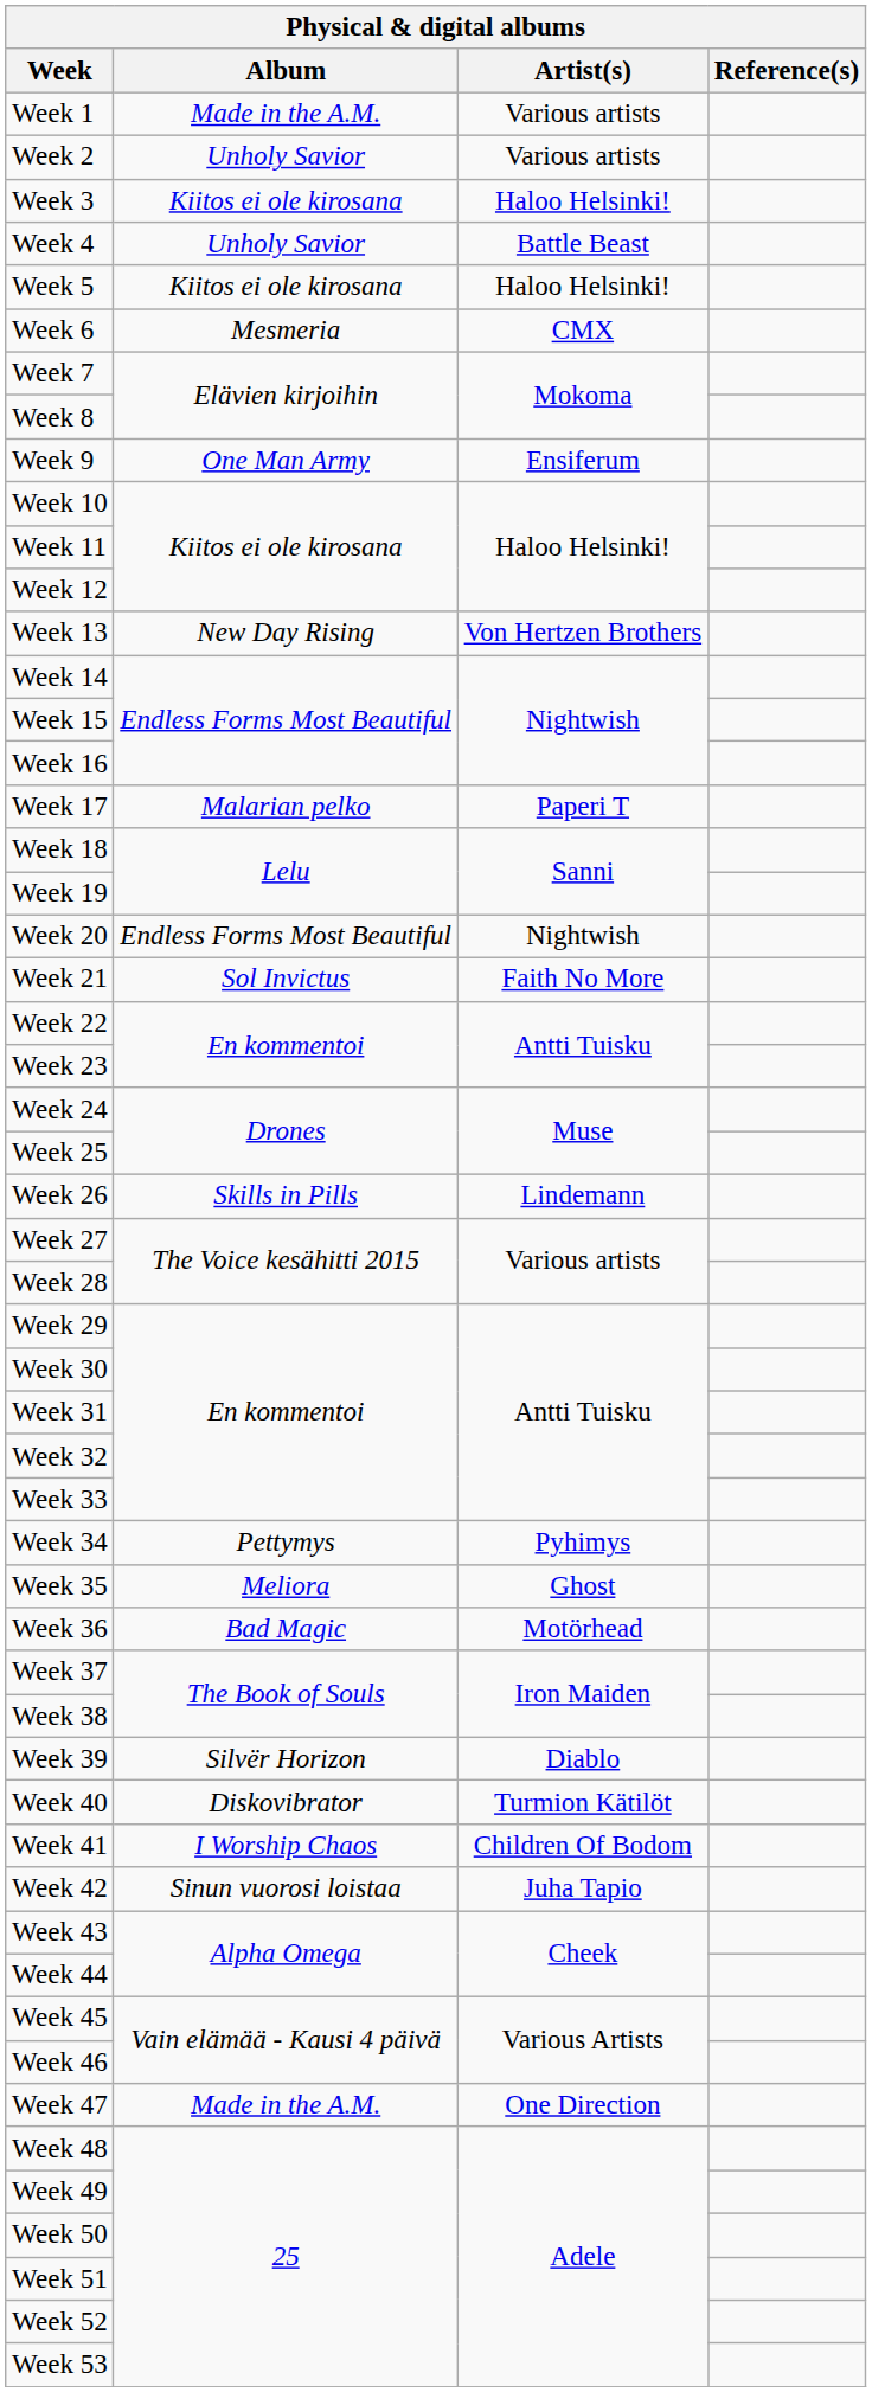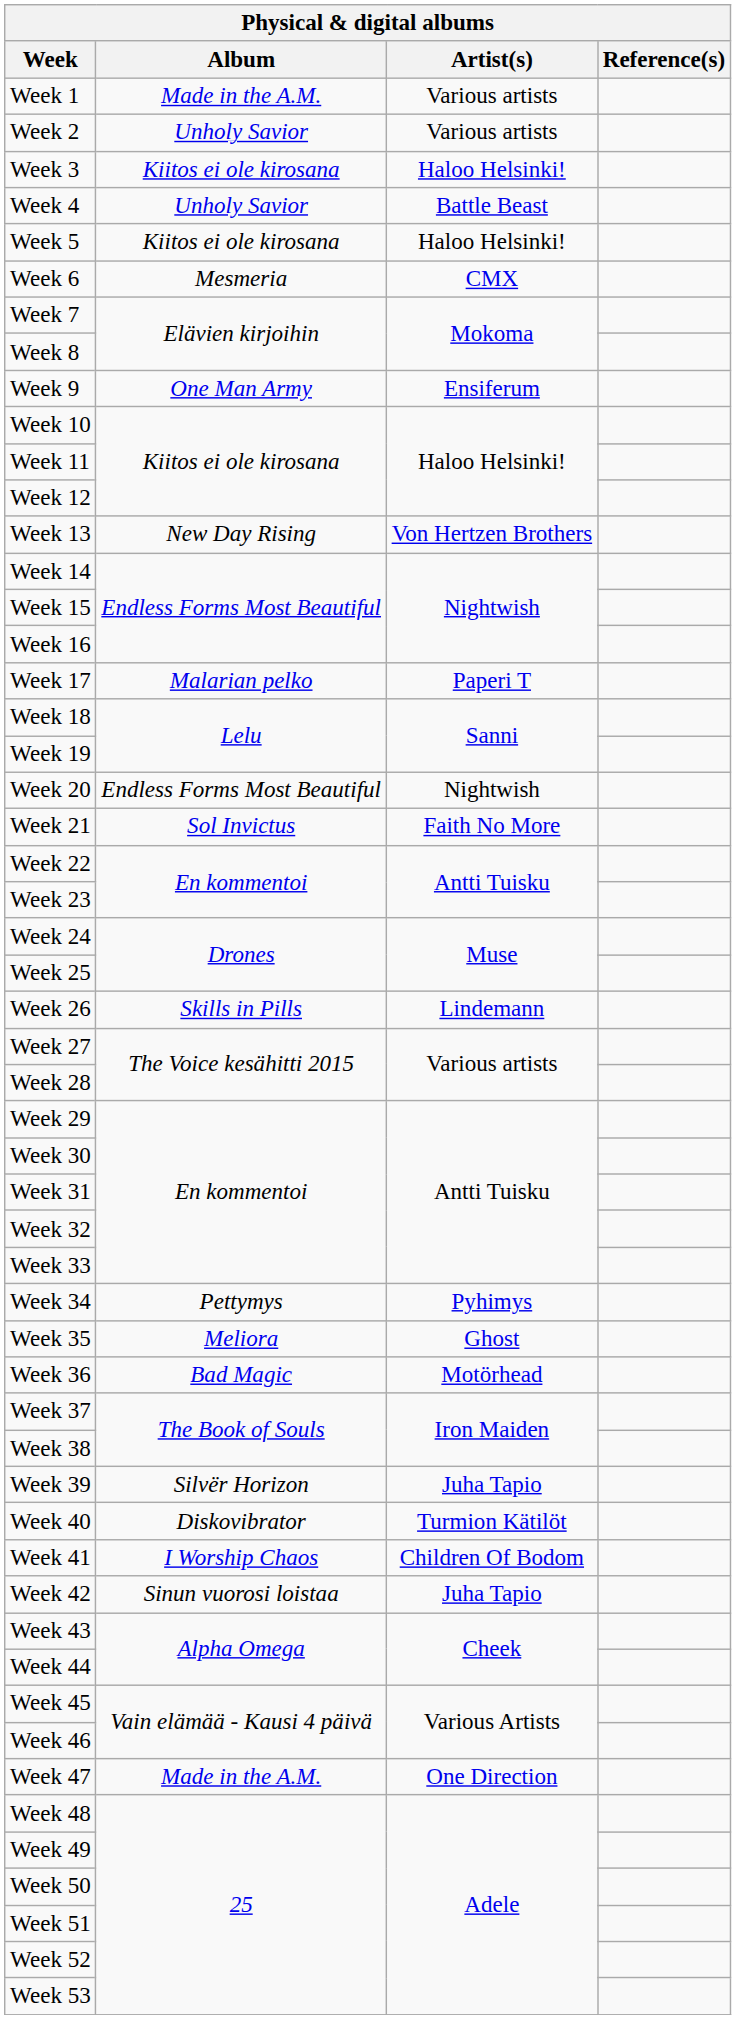 <table class="wikitable">
 <tr>
 <th colspan="4">Physical & digital albums</th>
 </tr>
 <tr>
 <th>Week</th>
 <th>Album</th>
 <th>Artist(s)</th>
 <th>Reference(s)</th>
 </tr>
 <tr>
 <td>Week 1</td>
 <td style="text-align: center;" rowspan="1"><em><a href='#'>Made in the A.M.</a></em></td>
 <td style="text-align: center;" rowspan="1">Various artists</td>
 <td style="text-align: center;"></td>
 </tr>
 <tr>
 <td>Week 2</td>
 <td style="text-align: center;" rowspan="1"><em><a href='#'>Unholy Savior</a></em></td>
 <td style="text-align: center;" rowspan="1">Various artists</td>
 <td style="text-align: center;"></td>
 </tr>
 <tr>
 <td>Week 3</td>
 <td style="text-align: center;" rowspan="1"><em><a href='#'>Kiitos ei ole kirosana</a></em></td>
 <td style="text-align: center;" rowspan="1"><a href='#'>Haloo Helsinki!</a></td>
 <td style="text-align: center;"></td>
 </tr>
 <tr>
 <td>Week 4</td>
 <td style="text-align: center;" rowspan="1"><em><a href='#'>Unholy Savior</a></em></td>
 <td style="text-align: center;" rowspan="1"><a href='#'>Battle Beast</a></td>
 <td style="text-align: center;"></td>
 </tr>
 <tr>
 <td>Week 5</td>
 <td style="text-align: center;" rowspan="1"><em>Kiitos ei ole kirosana</em></td>
 <td style="text-align: center;" rowspan="1">Haloo Helsinki!</td>
 <td style="text-align: center;"></td>
 </tr>
 <tr>
 <td>Week 6</td>
 <td style="text-align: center;" rowspan="1"><em>Mesmeria</em></td>
 <td style="text-align: center;" rowspan="1"><a href='#'>CMX</a></td>
 <td style="text-align: center;"></td>
 </tr>
 <tr>
 <td>Week 7</td>
 <td style="text-align: center;" rowspan="2"><em>Elävien kirjoihin</em></td>
 <td style="text-align: center;" rowspan="2"><a href='#'>Mokoma</a></td>
 <td style="text-align: center;"></td>
 </tr>
 <tr>
 <td>Week 8</td>
 <td style="text-align: center;"></td>
 </tr>
 <tr>
 <td>Week 9</td>
 <td style="text-align: center;" rowspan="1"><em><a href='#'>One Man Army</a></em></td>
 <td style="text-align: center;" rowspan="1"><a href='#'>Ensiferum</a></td>
 <td style="text-align: center;"></td>
 </tr>
 <tr>
 <td>Week 10</td>
 <td style="text-align: center;" rowspan="3"><em>Kiitos ei ole kirosana</em></td>
 <td style="text-align: center;" rowspan="3">Haloo Helsinki!</td>
 <td style="text-align: center;"></td>
 </tr>
 <tr>
 <td>Week 11</td>
 <td style="text-align: center;"></td>
 </tr>
 <tr>
 <td>Week 12</td>
 <td style="text-align: center;"></td>
 </tr>
 <tr>
 <td>Week 13</td>
 <td style="text-align: center;" rowspan="1"><em>New Day Rising</em></td>
 <td style="text-align: center;" rowspan="1"><a href='#'>Von Hertzen Brothers</a></td>
 <td style="text-align: center;"></td>
 </tr>
 <tr>
 <td>Week 14</td>
 <td style="text-align: center;" rowspan="3"><em><a href='#'>Endless Forms Most Beautiful</a></em></td>
 <td style="text-align: center;" rowspan="3"><a href='#'>Nightwish</a></td>
 <td style="text-align: center;"></td>
 </tr>
 <tr>
 <td>Week 15</td>
 <td style="text-align: center;"></td>
 </tr>
 <tr>
 <td>Week 16</td>
 <td style="text-align: center;"></td>
 </tr>
 <tr>
 <td>Week 17</td>
 <td style="text-align: center;" rowspan="1"><em><a href='#'>Malarian pelko</a></em></td>
 <td style="text-align: center;" rowspan="1"><a href='#'>Paperi T</a></td>
 <td style="text-align: center;"></td>
 </tr>
 <tr>
 <td>Week 18</td>
 <td style="text-align: center;" rowspan="2"><em><a href='#'>Lelu</a></em></td>
 <td style="text-align: center;" rowspan="2"><a href='#'>Sanni</a></td>
 <td style="text-align: center;"></td>
 </tr>
 <tr>
 <td>Week 19</td>
 <td style="text-align: center;"></td>
 </tr>
 <tr>
 <td>Week 20</td>
 <td style="text-align: center;" rowspan="1"><em>Endless Forms Most Beautiful</em></td>
 <td style="text-align: center;" rowspan="1">Nightwish</td>
 <td style="text-align: center;"></td>
 </tr>
 <tr>
 <td>Week 21</td>
 <td style="text-align: center;" rowspan="1"><em><a href='#'>Sol Invictus</a></em></td>
 <td style="text-align: center;" rowspan="1"><a href='#'>Faith No More</a></td>
 <td style="text-align: center;"></td>
 </tr>
 <tr>
 <td>Week 22</td>
 <td style="text-align: center;" rowspan="2"><em><a href='#'>En kommentoi</a></em></td>
 <td style="text-align: center;" rowspan="2"><a href='#'>Antti Tuisku</a></td>
 <td style="text-align: center;"></td>
 </tr>
 <tr>
 <td>Week 23</td>
 <td style="text-align: center;"></td>
 </tr>
 <tr>
 <td>Week 24</td>
 <td style="text-align: center;" rowspan="2"><em><a href='#'>Drones</a></em></td>
 <td style="text-align: center;" rowspan="2"><a href='#'>Muse</a></td>
 <td style="text-align: center;"></td>
 </tr>
 <tr>
 <td>Week 25</td>
 <td style="text-align: center;"></td>
 </tr>
 <tr>
 <td>Week 26</td>
 <td style="text-align: center;" rowspan="1"><em><a href='#'>Skills in Pills</a></em></td>
 <td style="text-align: center;" rowspan="1"><a href='#'>Lindemann</a></td>
 <td style="text-align: center;"></td>
 </tr>
 <tr>
 <td>Week 27</td>
 <td style="text-align: center;" rowspan="2"><em>The Voice kesähitti 2015</em></td>
 <td style="text-align: center;" rowspan="2">Various artists</td>
 <td style="text-align: center;"></td>
 </tr>
 <tr>
 <td>Week 28</td>
 <td style="text-align: center;"></td>
 </tr>
 <tr>
 <td>Week 29</td>
 <td style="text-align: center;" rowspan="5"><em>En kommentoi</em></td>
 <td style="text-align: center;" rowspan="5">Antti Tuisku</td>
 <td style="text-align: center;"></td>
 </tr>
 <tr>
 <td>Week 30</td>
 <td style="text-align: center;"></td>
 </tr>
 <tr>
 <td>Week 31</td>
 <td style="text-align: center;"></td>
 </tr>
 <tr>
 <td>Week 32</td>
 <td style="text-align: center;"></td>
 </tr>
 <tr>
 <td>Week 33</td>
 <td style="text-align: center;"></td>
 </tr>
 <tr>
 <td>Week 34</td>
 <td style="text-align: center;" rowspan="1"><em>Pettymys</em></td>
 <td style="text-align: center;" rowspan="1"><a href='#'>Pyhimys</a></td>
 <td style="text-align: center;"></td>
 </tr>
 <tr>
 <td>Week 35</td>
 <td style="text-align: center;" rowspan="1"><em><a href='#'>Meliora</a></em></td>
 <td style="text-align: center;" rowspan="1"><a href='#'>Ghost</a></td>
 <td style="text-align: center;"></td>
 </tr>
 <tr>
 <td>Week 36</td>
 <td style="text-align: center;" rowspan="1"><em><a href='#'>Bad Magic</a></em></td>
 <td style="text-align: center;" rowspan="1"><a href='#'>Motörhead</a></td>
 <td style="text-align: center;"></td>
 </tr>
 <tr>
 <td>Week 37</td>
 <td style="text-align: center;" rowspan="2"><em><a href='#'>The Book of Souls</a></em></td>
 <td style="text-align: center;" rowspan="2"><a href='#'>Iron Maiden</a></td>
 <td style="text-align: center;"></td>
 </tr>
 <tr>
 <td>Week 38</td>
 <td style="text-align: center;"></td>
 </tr>
 <tr>
 <td>Week 39</td>
 <td style="text-align: center;" rowspan="1"><em>Silvër Horizon</em></td>
-<td style="text-align: center;" rowspan="1"><a href='#'>Diablo</a></td>
+<td style="text-align: center;" rowspan="1"><a href='#'>Juha Tapio</a></td>
 <td style="text-align: center;"></td>
 </tr>
 <tr>
 <td>Week 40</td>
 <td style="text-align: center;" rowspan="1"><em>Diskovibrator</em></td>
 <td style="text-align: center;" rowspan="1"><a href='#'>Turmion Kätilöt</a></td>
 <td style="text-align: center;"></td>
 </tr>
 <tr>
 <td>Week 41</td>
 <td style="text-align: center;" rowspan="1"><em><a href='#'>I Worship Chaos</a></em></td>
 <td style="text-align: center;" rowspan="1"><a href='#'>Children Of Bodom</a></td>
 <td style="text-align: center;"></td>
 </tr>
 <tr>
 <td>Week 42</td>
 <td style="text-align: center;" rowspan="1"><em>Sinun vuorosi loistaa</em></td>
 <td style="text-align: center;" rowspan="1"><a href='#'>Juha Tapio</a></td>
 <td style="text-align: center;"></td>
 </tr>
 <tr>
 <td>Week 43</td>
 <td style="text-align: center;" rowspan="2"><em><a href='#'>Alpha Omega</a></em></td>
 <td style="text-align: center;" rowspan="2"><a href='#'>Cheek</a></td>
 <td style="text-align: center;"></td>
 </tr>
 <tr>
 <td>Week 44</td>
 <td style="text-align: center;"></td>
 </tr>
 <tr>
 <td>Week 45</td>
 <td style="text-align: center;" rowspan="2"><em>Vain elämää - Kausi 4 päivä</em></td>
 <td style="text-align: center;" rowspan="2">Various Artists</td>
 <td style="text-align: center;"></td>
 </tr>
 <tr>
 <td>Week 46</td>
 <td style="text-align: center;"></td>
 </tr>
 <tr>
 <td>Week 47</td>
 <td style="text-align: center;" rowspan="1"><em><a href='#'>Made in the A.M.</a></em></td>
 <td style="text-align: center;" rowspan="1"><a href='#'>One Direction</a></td>
 <td style="text-align: center;"></td>
 </tr>
 <tr>
 <td>Week 48</td>
 <td style="text-align: center;" rowspan="6"><em><a href='#'>25</a></em></td>
 <td style="text-align: center;" rowspan="6"><a href='#'>Adele</a></td>
 <td style="text-align: center;"></td>
 </tr>
 <tr>
 <td>Week 49</td>
 <td style="text-align: center;"></td>
 </tr>
 <tr>
 <td>Week 50</td>
 <td style="text-align: center;"></td>
 </tr>
 <tr>
 <td>Week 51</td>
 <td style="text-align: center;"></td>
 </tr>
 <tr>
 <td>Week 52</td>
 <td style="text-align: center;"></td>
 </tr>
 <tr>
 <td>Week 53</td>
 <td style="text-align: center;"></td>
 </tr>
 <tr>
 </tr>
 </table>
